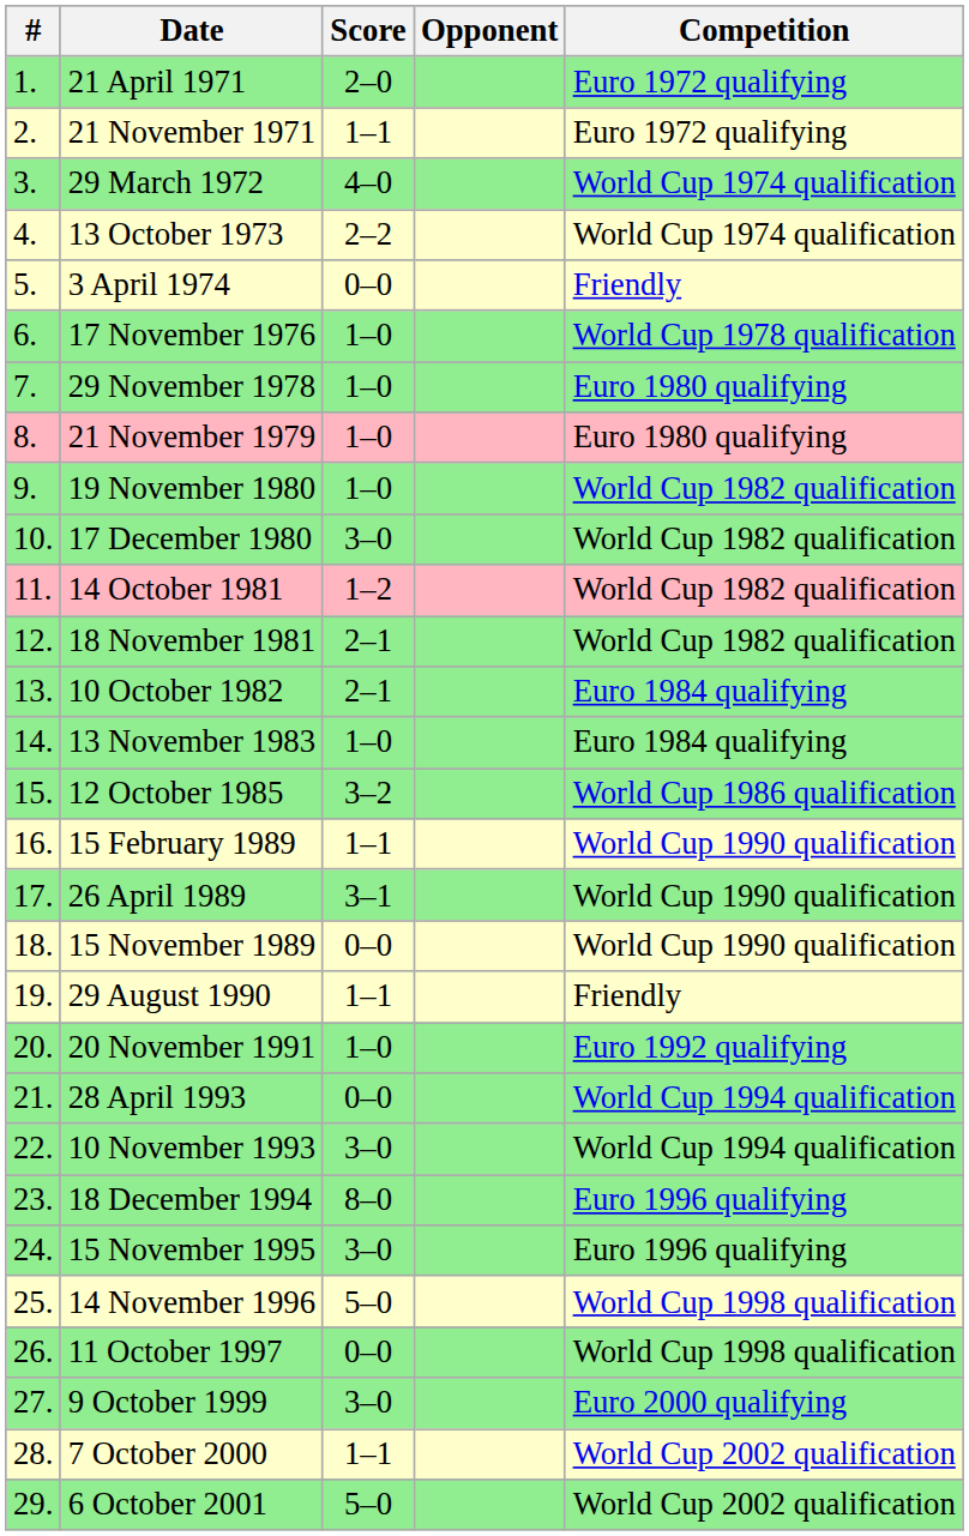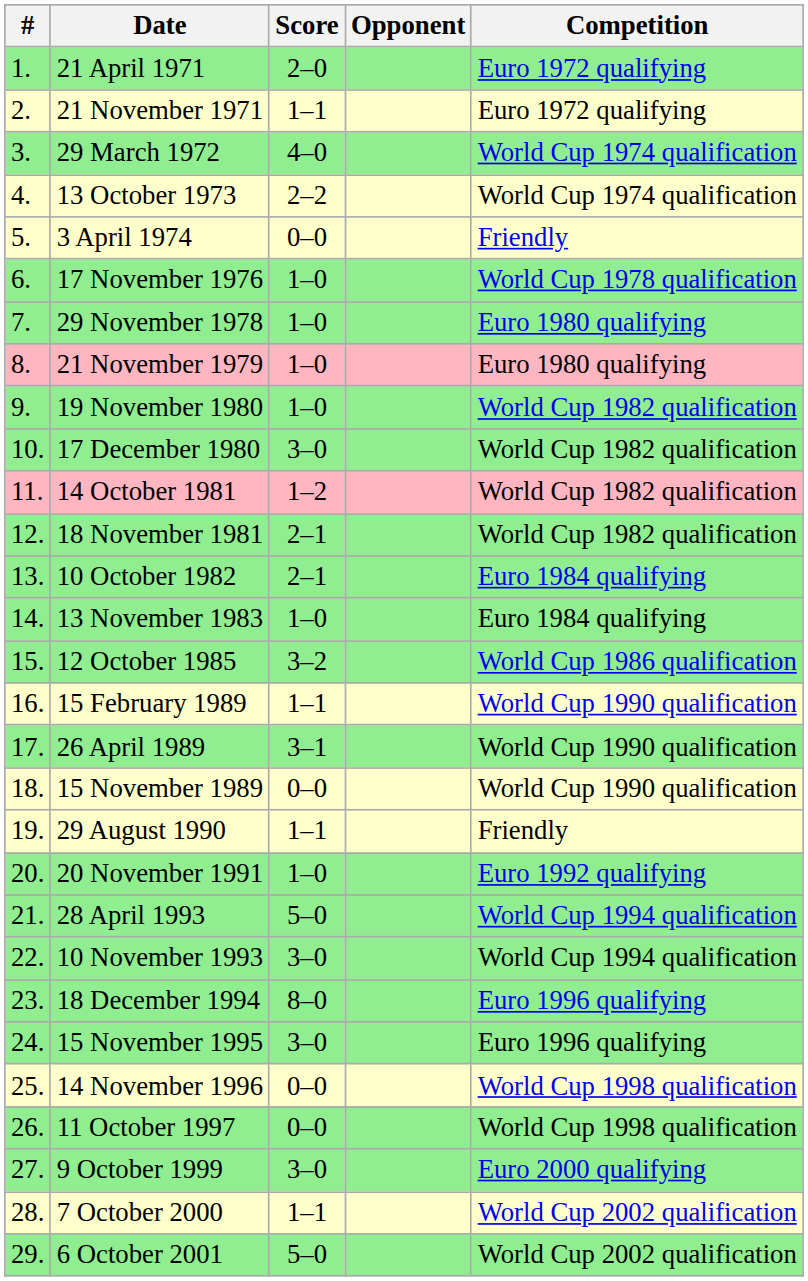 <table class="wikitable collapsible collapsed sortable" style="text-align:left;">
 <tr>
 <th>#</th>
 <th>Date</th>
 <th>Score</th>
 <th>Opponent</th>
 <th>Competition</th>
 </tr>
 <tr style="background: #90EE90">
 <td>1.</td>
 <td>21 April 1971</td>
 <td align=center>2–0</td>
 <td></td>
 <td><a href='#'>Euro 1972 qualifying</a></td>
 </tr>
 <tr style="background: #FFFFCC">
 <td>2.</td>
 <td>21 November 1971</td>
 <td align=center>1–1</td>
 <td></td>
 <td>Euro 1972 qualifying</td>
 </tr>
 <tr style="background: #90EE90">
 <td>3.</td>
 <td>29 March 1972</td>
 <td align=center>4–0</td>
 <td></td>
 <td><a href='#'>World Cup 1974 qualification</a></td>
 </tr>
 <tr style="background: #FFFFCC">
 <td>4.</td>
 <td>13 October 1973</td>
 <td align=center>2–2</td>
 <td></td>
 <td>World Cup 1974 qualification</td>
 </tr>
 <tr style="background: #FFFFCC">
 <td>5.</td>
 <td>3 April 1974</td>
 <td align=center>0–0</td>
 <td></td>
 <td><a href='#'>Friendly</a></td>
 </tr>
 <tr style="background: #90EE90">
 <td>6.</td>
 <td>17 November 1976</td>
 <td align=center>1–0</td>
 <td></td>
 <td><a href='#'>World Cup 1978 qualification</a></td>
 </tr>
 <tr style="background: #90EE90">
 <td>7.</td>
 <td>29 November 1978</td>
 <td align=center>1–0</td>
 <td></td>
 <td><a href='#'>Euro 1980 qualifying</a></td>
 </tr>
 <tr style="background: #FFB6C1">
 <td>8.</td>
 <td>21 November 1979</td>
 <td align=center>1–0</td>
 <td></td>
 <td>Euro 1980 qualifying</td>
 </tr>
 <tr style="background: #90EE90">
 <td>9.</td>
 <td>19 November 1980</td>
 <td align=center>1–0</td>
 <td></td>
 <td><a href='#'>World Cup 1982 qualification</a></td>
 </tr>
 <tr style="background: #90EE90">
 <td>10.</td>
 <td>17 December 1980</td>
 <td align=center>3–0</td>
 <td></td>
 <td>World Cup 1982 qualification</td>
 </tr>
 <tr style="background: #FFB6C1">
 <td>11.</td>
 <td>14 October 1981</td>
 <td align=center>1–2</td>
 <td></td>
 <td>World Cup 1982 qualification</td>
 </tr>
 <tr style="background: #90EE90">
 <td>12.</td>
 <td>18 November 1981</td>
 <td align=center>2–1</td>
 <td></td>
 <td>World Cup 1982 qualification</td>
 </tr>
 <tr style="background: #90EE90">
 <td>13.</td>
 <td>10 October 1982</td>
 <td align=center>2–1</td>
 <td></td>
 <td><a href='#'>Euro 1984 qualifying</a></td>
 </tr>
 <tr style="background: #90EE90">
 <td>14.</td>
 <td>13 November 1983</td>
 <td align=center>1–0</td>
 <td></td>
 <td>Euro 1984 qualifying</td>
 </tr>
 <tr style="background: #90EE90">
 <td>15.</td>
 <td>12 October 1985</td>
 <td align=center>3–2</td>
 <td></td>
 <td><a href='#'>World Cup 1986 qualification</a></td>
 </tr>
 <tr style="background: #FFFFCC">
 <td>16.</td>
 <td>15 February 1989</td>
 <td align=center>1–1</td>
 <td></td>
 <td><a href='#'>World Cup 1990 qualification</a></td>
 </tr>
 <tr style="background: #90EE90">
 <td>17.</td>
 <td>26 April 1989</td>
 <td align=center>3–1</td>
 <td></td>
 <td>World Cup 1990 qualification</td>
 </tr>
 <tr style="background: #FFFFCC">
 <td>18.</td>
 <td>15 November 1989</td>
 <td align=center>0–0</td>
 <td></td>
 <td>World Cup 1990 qualification</td>
 </tr>
 <tr style="background: #FFFFCC">
 <td>19.</td>
 <td>29 August 1990</td>
 <td align=center>1–1</td>
 <td></td>
 <td>Friendly</td>
 </tr>
 <tr style="background: #90EE90">
 <td>20.</td>
 <td>20 November 1991</td>
 <td align=center>1–0</td>
 <td></td>
 <td><a href='#'>Euro 1992 qualifying</a></td>
 </tr>
 <tr style="background: #90EE90">
 <td>21.</td>
 <td>28 April 1993</td>
-<td align=center>0–0</td>
+<td align=center>5–0</td>
 <td></td>
 <td><a href='#'>World Cup 1994 qualification</a></td>
 </tr>
 <tr style="background: #90EE90">
 <td>22.</td>
 <td>10 November 1993</td>
 <td align=center>3–0</td>
 <td></td>
 <td>World Cup 1994 qualification</td>
 </tr>
 <tr style="background: #90EE90">
 <td>23.</td>
 <td>18 December 1994</td>
 <td align=center>8–0</td>
 <td></td>
 <td><a href='#'>Euro 1996 qualifying</a></td>
 </tr>
 <tr style="background: #90EE90">
 <td>24.</td>
 <td>15 November 1995</td>
 <td align=center>3–0</td>
 <td></td>
 <td>Euro 1996 qualifying</td>
 </tr>
 <tr style="background: #FFFFCC">
 <td>25.</td>
 <td>14 November 1996</td>
-<td align=center>5–0</td>
+<td align=center>0–0</td>
 <td></td>
 <td><a href='#'>World Cup 1998 qualification</a></td>
 </tr>
 <tr style="background: #90EE90">
 <td>26.</td>
 <td>11 October 1997</td>
 <td align=center>0–0</td>
 <td></td>
 <td>World Cup 1998 qualification</td>
 </tr>
 <tr style="background: #90EE90">
 <td>27.</td>
 <td>9 October 1999</td>
 <td align=center>3–0</td>
 <td></td>
 <td><a href='#'>Euro 2000 qualifying</a></td>
 </tr>
 <tr style="background: #FFFFCC">
 <td>28.</td>
 <td>7 October 2000</td>
 <td align=center>1–1</td>
 <td></td>
 <td><a href='#'>World Cup 2002 qualification</a></td>
 </tr>
 <tr style="background: #90EE90">
 <td>29.</td>
 <td>6 October 2001</td>
 <td align=center>5–0</td>
 <td></td>
 <td>World Cup 2002 qualification</td>
 </tr>
 </table>
